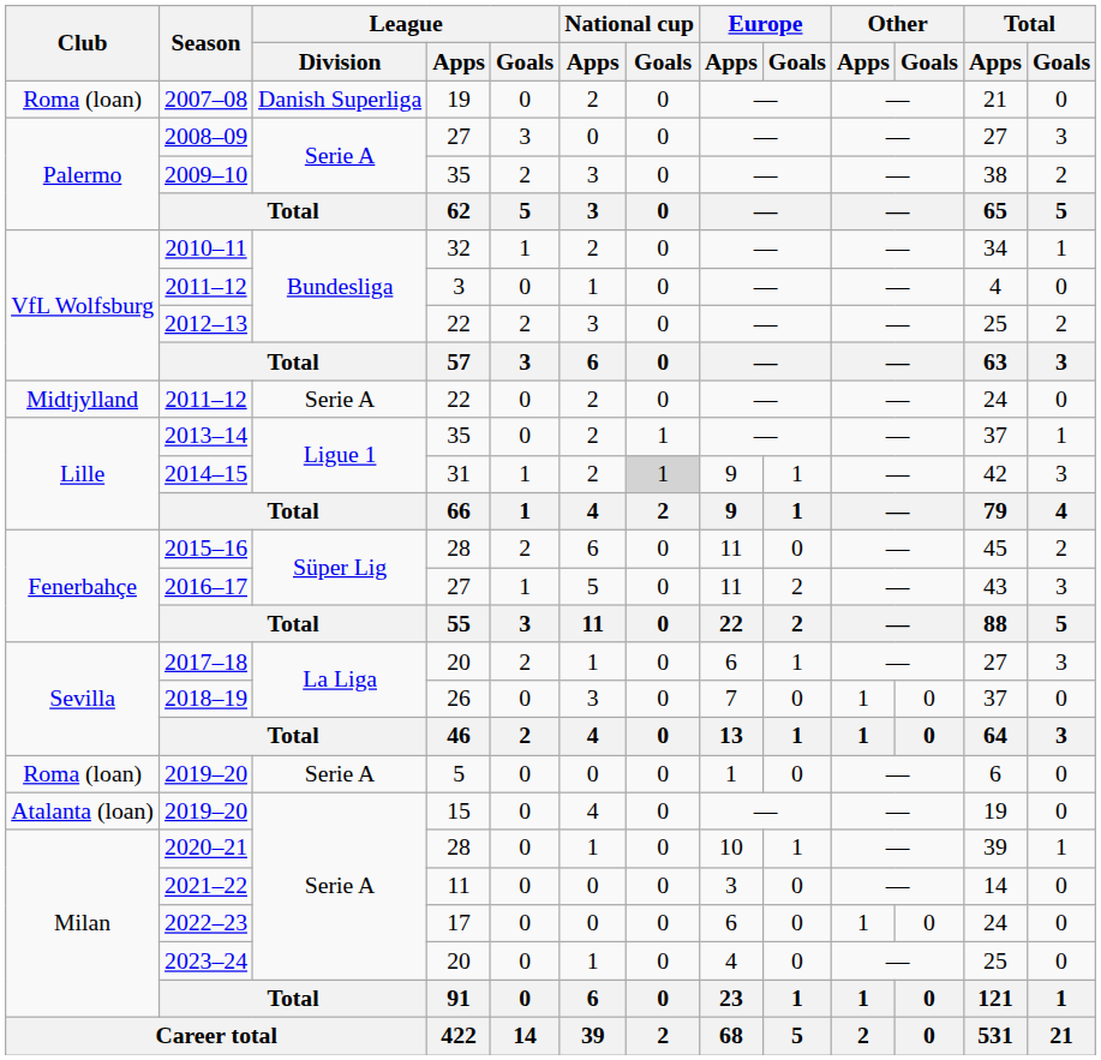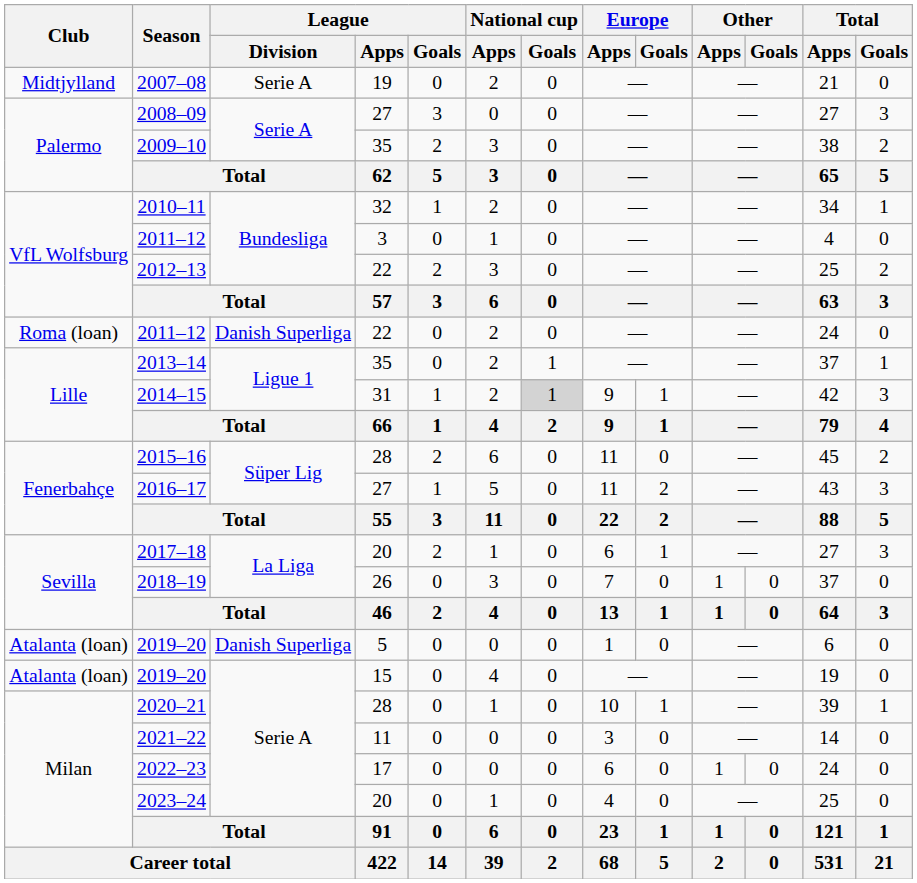 <table class="wikitable" style="text-align: center">
 <tr>
 <th rowspan="2">Club</th>
 <th rowspan="2">Season</th>
 <th colspan="3">League</th>
 <th colspan="2">National cup</th>
 <th colspan="2"><a href='#'>Europe</a></th>
 <th colspan="2">Other</th>
 <th colspan="2">Total</th>
 </tr>
 <tr>
 <th>Division</th>
 <th>Apps</th>
 <th>Goals</th>
 <th>Apps</th>
 <th>Goals</th>
 <th>Apps</th>
 <th>Goals</th>
 <th>Apps</th>
 <th>Goals</th>
 <th>Apps</th>
 <th>Goals</th>
 </tr>
 <tr>
-<td><a href='#'>Roma</a> (loan)</td>
+<td><a href='#'>Midtjylland</a></td>
 <td><a href='#'>2007–08</a></td>
-<td><a href='#'>Danish Superliga</a></td>
+<td>Serie A</td>
 <td>19</td>
 <td>0</td>
 <td>2</td>
 <td>0</td>
 <td colspan="2">—</td>
 <td colspan="2">—</td>
 <td>21</td>
 <td>0</td>
 </tr>
 <tr>
 <td rowspan="3"><a href='#'>Palermo</a></td>
 <td><a href='#'>2008–09</a></td>
 <td rowspan="2"><a href='#'>Serie A</a></td>
 <td>27</td>
 <td>3</td>
 <td>0</td>
 <td>0</td>
 <td colspan="2">—</td>
 <td colspan="2">—</td>
 <td>27</td>
 <td>3</td>
 </tr>
 <tr>
 <td><a href='#'>2009–10</a></td>
 <td>35</td>
 <td>2</td>
 <td>3</td>
 <td>0</td>
 <td colspan="2">—</td>
 <td colspan="2">—</td>
 <td>38</td>
 <td>2</td>
 </tr>
 <tr>
 <th colspan="2">Total</th>
 <th>62</th>
 <th>5</th>
 <th>3</th>
 <th>0</th>
 <th colspan="2">—</th>
 <th colspan="2">—</th>
 <th>65</th>
 <th>5</th>
 </tr>
 <tr>
 <td rowspan=4><a href='#'>VfL Wolfsburg</a></td>
 <td><a href='#'>2010–11</a></td>
 <td rowspan="3"><a href='#'>Bundesliga</a></td>
 <td>32</td>
 <td>1</td>
 <td>2</td>
 <td>0</td>
 <td colspan="2">—</td>
 <td colspan="2">—</td>
 <td>34</td>
 <td>1</td>
 </tr>
 <tr>
 <td><a href='#'>2011–12</a></td>
 <td>3</td>
 <td>0</td>
 <td>1</td>
 <td>0</td>
 <td colspan="2">—</td>
 <td colspan="2">—</td>
 <td>4</td>
 <td>0</td>
 </tr>
 <tr>
 <td><a href='#'>2012–13</a></td>
 <td>22</td>
 <td>2</td>
 <td>3</td>
 <td>0</td>
 <td colspan="2">—</td>
 <td colspan="2">—</td>
 <td>25</td>
 <td>2</td>
 </tr>
 <tr>
 <th colspan="2">Total</th>
 <th>57</th>
 <th>3</th>
 <th>6</th>
 <th>0</th>
 <th colspan="2">—</th>
 <th colspan="2">—</th>
 <th>63</th>
 <th>3</th>
 </tr>
 <tr>
-<td><a href='#'>Midtjylland</a></td>
+<td><a href='#'>Roma</a> (loan)</td>
 <td><a href='#'>2011–12</a></td>
-<td>Serie A</td>
+<td><a href='#'>Danish Superliga</a></td>
 <td>22</td>
 <td>0</td>
 <td>2</td>
 <td>0</td>
 <td colspan="2">—</td>
 <td colspan="2">—</td>
 <td>24</td>
 <td>0</td>
 </tr>
 <tr>
 <td rowspan="3"><a href='#'>Lille</a></td>
 <td><a href='#'>2013–14</a></td>
 <td rowspan="2"><a href='#'>Ligue 1</a></td>
 <td>35</td>
 <td>0</td>
 <td>2</td>
 <td>1</td>
 <td colspan="2">—</td>
 <td colspan="2">—</td>
 <td>37</td>
 <td>1</td>
 </tr>
 <tr>
 <td><a href='#'>2014–15</a></td>
 <td>31</td>
 <td>1</td>
 <td>2</td>
 <td style="background: lightgrey;">1</td>
 <td>9</td>
 <td>1</td>
 <td colspan="2">—</td>
 <td>42</td>
 <td>3</td>
 </tr>
 <tr>
 <th colspan="2">Total</th>
 <th>66</th>
 <th>1</th>
 <th>4</th>
 <th>2</th>
 <th>9</th>
 <th>1</th>
 <th colspan="2">—</th>
 <th>79</th>
 <th>4</th>
 </tr>
 <tr>
 <td rowspan="3"><a href='#'>Fenerbahçe</a></td>
 <td><a href='#'>2015–16</a></td>
 <td rowspan="2"><a href='#'>Süper Lig</a></td>
 <td>28</td>
 <td>2</td>
 <td>6</td>
 <td>0</td>
 <td>11</td>
 <td>0</td>
 <td colspan="2">—</td>
 <td>45</td>
 <td>2</td>
 </tr>
 <tr>
 <td><a href='#'>2016–17</a></td>
 <td>27</td>
 <td>1</td>
 <td>5</td>
 <td>0</td>
 <td>11</td>
 <td>2</td>
 <td colspan="2">—</td>
 <td>43</td>
 <td>3</td>
 </tr>
 <tr>
 <th colspan="2">Total</th>
 <th>55</th>
 <th>3</th>
 <th>11</th>
 <th>0</th>
 <th>22</th>
 <th>2</th>
 <th colspan="2">—</th>
 <th>88</th>
 <th>5</th>
 </tr>
 <tr>
 <td rowspan="3"><a href='#'>Sevilla</a></td>
 <td><a href='#'>2017–18</a></td>
 <td rowspan="2"><a href='#'>La Liga</a></td>
 <td>20</td>
 <td>2</td>
 <td>1</td>
 <td>0</td>
 <td>6</td>
 <td>1</td>
 <td colspan="2">—</td>
 <td>27</td>
 <td>3</td>
 </tr>
 <tr>
 <td><a href='#'>2018–19</a></td>
 <td>26</td>
 <td>0</td>
 <td>3</td>
 <td>0</td>
 <td>7</td>
 <td>0</td>
 <td>1</td>
 <td>0</td>
 <td>37</td>
 <td>0</td>
 </tr>
 <tr>
 <th colspan="2">Total</th>
 <th>46</th>
 <th>2</th>
 <th>4</th>
 <th>0</th>
 <th>13</th>
 <th>1</th>
 <th>1</th>
 <th>0</th>
 <th>64</th>
 <th>3</th>
 </tr>
 <tr>
-<td><a href='#'>Roma</a> (loan)</td>
+<td><a href='#'>Atalanta</a> (loan)</td>
 <td><a href='#'>2019–20</a></td>
-<td>Serie A</td>
+<td><a href='#'>Danish Superliga</a></td>
 <td>5</td>
 <td>0</td>
 <td>0</td>
 <td>0</td>
 <td>1</td>
 <td>0</td>
 <td colspan="2">—</td>
 <td>6</td>
 <td>0</td>
 </tr>
 <tr>
 <td><a href='#'>Atalanta</a> (loan)</td>
 <td><a href='#'>2019–20</a></td>
 <td rowspan="5">Serie A</td>
 <td>15</td>
 <td>0</td>
 <td>4</td>
 <td>0</td>
 <td colspan="2">—</td>
 <td colspan="2">—</td>
 <td>19</td>
 <td>0</td>
 </tr>
 <tr>
 <td rowspan="5">Milan</td>
 <td><a href='#'>2020–21</a></td>
 <td>28</td>
 <td>0</td>
 <td>1</td>
 <td>0</td>
 <td>10</td>
 <td>1</td>
 <td colspan="2">—</td>
 <td>39</td>
 <td>1</td>
 </tr>
 <tr>
 <td><a href='#'>2021–22</a></td>
 <td>11</td>
 <td>0</td>
 <td>0</td>
 <td>0</td>
 <td>3</td>
 <td>0</td>
 <td colspan="2">—</td>
 <td>14</td>
 <td>0</td>
 </tr>
 <tr>
 <td><a href='#'>2022–23</a></td>
 <td>17</td>
 <td>0</td>
 <td>0</td>
 <td>0</td>
 <td>6</td>
 <td>0</td>
 <td>1</td>
 <td>0</td>
 <td>24</td>
 <td>0</td>
 </tr>
 <tr>
 <td><a href='#'>2023–24</a></td>
 <td>20</td>
 <td>0</td>
 <td>1</td>
 <td>0</td>
 <td>4</td>
 <td>0</td>
 <td colspan="2">—</td>
 <td>25</td>
 <td>0</td>
 </tr>
 <tr>
 <th colspan="2">Total</th>
 <th>91</th>
 <th>0</th>
 <th>6</th>
 <th>0</th>
 <th>23</th>
 <th>1</th>
 <th>1</th>
 <th>0</th>
 <th>121</th>
 <th>1</th>
 </tr>
 <tr>
 <th colspan="3">Career total</th>
 <th>422</th>
 <th>14</th>
 <th>39</th>
 <th>2</th>
 <th>68</th>
 <th>5</th>
 <th>2</th>
 <th>0</th>
 <th>531</th>
 <th>21</th>
 </tr>
 </table>
